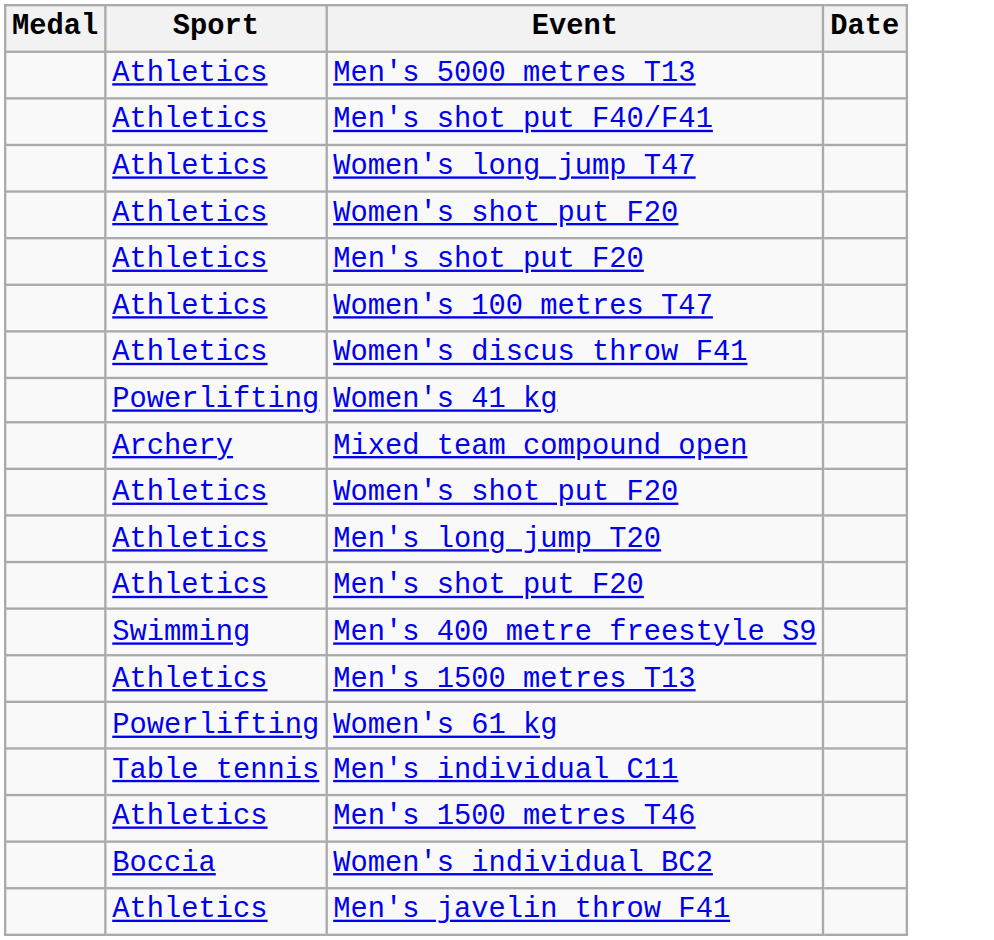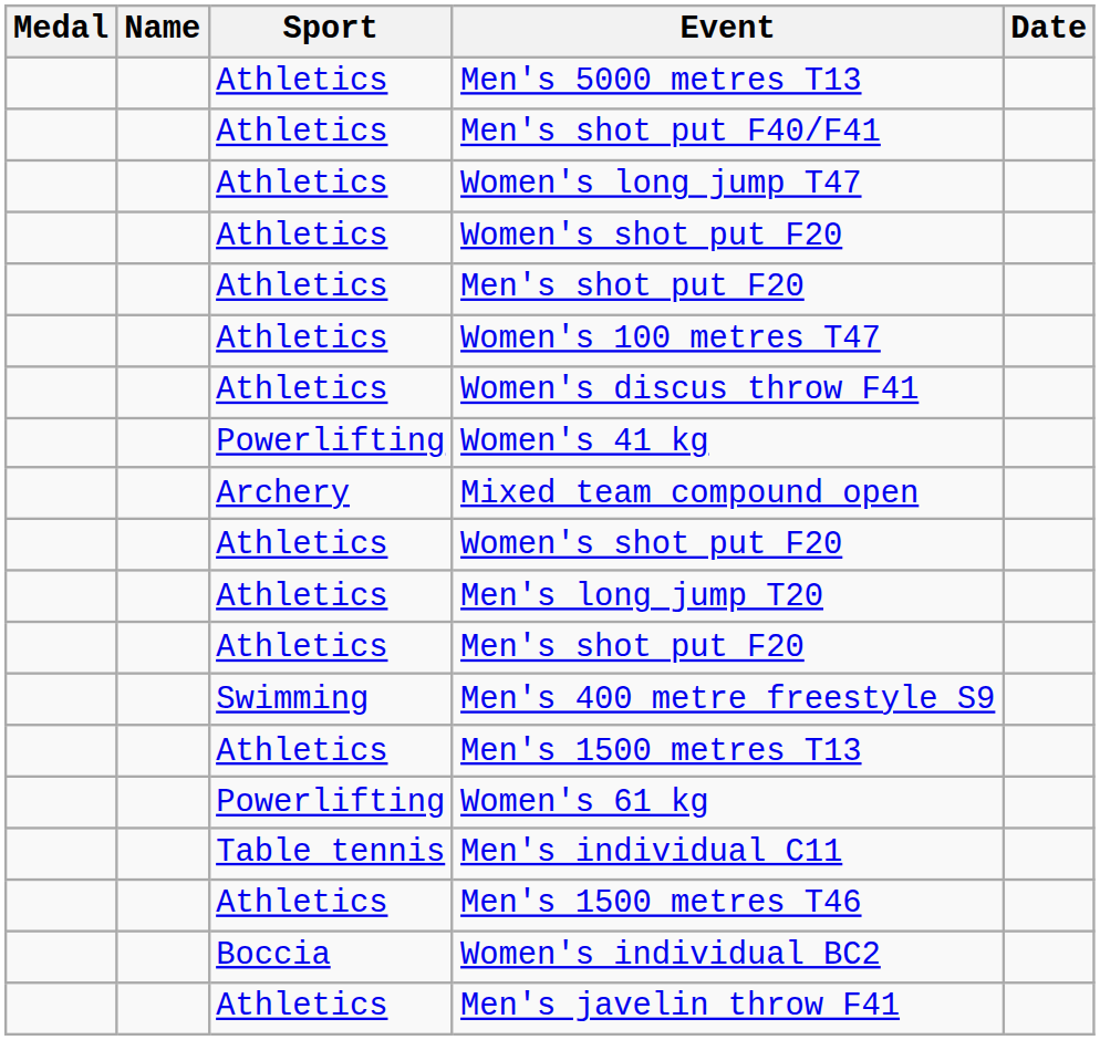 <table class="wikitable sortable" style=font-size:95%>
 <tr>
 <th>Medal</th>
+<th>Name</th>
 <th>Sport</th>
 <th>Event</th>
 <th>Date</th>
 </tr>
 <tr>
+<td></td>
 <td></td>
 <td><a href='#'>Athletics</a></td>
 <td><a href='#'>Men's 5000 metres T13</a></td>
 <td></td>
 </tr>
 <tr>
 <td></td>
+<td></td>
 <td><a href='#'>Athletics</a></td>
 <td><a href='#'>Men's shot put F40/F41</a></td>
 <td></td>
 </tr>
 <tr>
+<td></td>
 <td></td>
 <td><a href='#'>Athletics</a></td>
 <td><a href='#'>Women's long jump T47</a></td>
 <td></td>
 </tr>
 <tr>
 <td></td>
+<td></td>
 <td><a href='#'>Athletics</a></td>
 <td><a href='#'>Women's shot put F20</a></td>
 <td></td>
 </tr>
 <tr>
+<td></td>
 <td></td>
 <td><a href='#'>Athletics</a></td>
 <td><a href='#'>Men's shot put F20</a></td>
 <td></td>
 </tr>
 <tr>
 <td></td>
+<td></td>
 <td><a href='#'>Athletics</a></td>
 <td><a href='#'>Women's 100 metres T47</a></td>
 <td></td>
 </tr>
 <tr>
+<td></td>
 <td></td>
 <td><a href='#'>Athletics</a></td>
 <td><a href='#'>Women's discus throw F41</a></td>
 <td></td>
 </tr>
 <tr>
 <td></td>
+<td></td>
 <td><a href='#'>Powerlifting</a></td>
 <td><a href='#'>Women's 41 kg</a></td>
 <td></td>
 </tr>
 <tr>
 <td></td>
+<td><br></td>
 <td><a href='#'>Archery</a></td>
 <td><a href='#'>Mixed team compound open</a></td>
 <td></td>
 </tr>
 <tr>
+<td></td>
 <td></td>
 <td><a href='#'>Athletics</a></td>
 <td><a href='#'>Women's shot put F20</a></td>
 <td></td>
 </tr>
 <tr>
 <td></td>
+<td></td>
 <td><a href='#'>Athletics</a></td>
 <td><a href='#'>Men's long jump T20</a></td>
 <td></td>
 </tr>
 <tr>
+<td></td>
 <td></td>
 <td><a href='#'>Athletics</a></td>
 <td><a href='#'>Men's shot put F20</a></td>
 <td></td>
 </tr>
 <tr>
 <td></td>
+<td></td>
 <td><a href='#'>Swimming</a></td>
 <td><a href='#'>Men's 400 metre freestyle S9</a></td>
 <td></td>
 </tr>
 <tr>
+<td></td>
 <td></td>
 <td><a href='#'>Athletics</a></td>
 <td><a href='#'>Men's 1500 metres T13</a></td>
 <td></td>
 </tr>
 <tr>
 <td></td>
+<td></td>
 <td><a href='#'>Powerlifting</a></td>
 <td><a href='#'>Women's 61 kg</a></td>
 <td></td>
 </tr>
 <tr>
+<td></td>
 <td></td>
 <td><a href='#'>Table tennis</a></td>
 <td><a href='#'>Men's individual C11</a></td>
 <td></td>
 </tr>
 <tr>
 <td></td>
+<td></td>
 <td><a href='#'>Athletics</a></td>
 <td><a href='#'>Men's 1500 metres T46</a></td>
 <td></td>
 </tr>
 <tr>
+<td></td>
 <td></td>
 <td><a href='#'>Boccia</a></td>
 <td><a href='#'>Women's individual BC2</a></td>
 <td></td>
 </tr>
 <tr>
 <td></td>
+<td></td>
 <td><a href='#'>Athletics</a></td>
 <td><a href='#'>Men's javelin throw F41</a></td>
 <td></td>
 </tr>
 </table>
